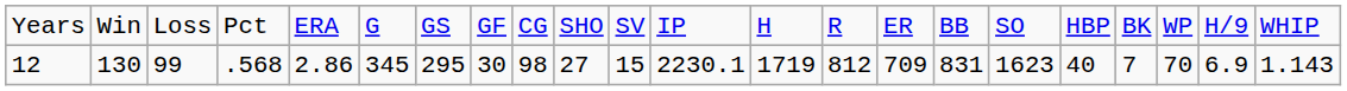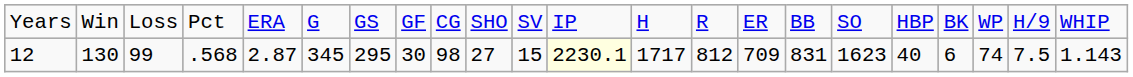 <table class="wikitable">
 <tr>
 <td>Years</td>
 <td>Win</td>
 <td>Loss</td>
 <td>Pct</td>
 <td><a href='#'>ERA</a></td>
 <td><a href='#'>G</a></td>
 <td><a href='#'>GS</a></td>
 <td><a href='#'>GF</a></td>
 <td><a href='#'>CG</a></td>
 <td><a href='#'>SHO</a></td>
 <td><a href='#'>SV</a></td>
 <td><a href='#'>IP</a></td>
 <td><a href='#'>H</a></td>
 <td><a href='#'>R</a></td>
 <td><a href='#'>ER</a></td>
 <td><a href='#'>BB</a></td>
 <td><a href='#'>SO</a></td>
 <td><a href='#'>HBP</a></td>
 <td><a href='#'>BK</a></td>
 <td><a href='#'>WP</a></td>
 <td><a href='#'>H/9</a></td>
 <td><a href='#'>WHIP</a></td>
 </tr>
 <tr>
 <td>12</td>
 <td>130</td>
 <td>99</td>
 <td>.568</td>
-<td>2.86</td>
+<td>2.87</td>
 <td>345</td>
 <td>295</td>
 <td>30</td>
 <td>98</td>
 <td>27</td>
 <td>15</td>
-<td>2230.1</td>
-<td>1719</td>
+<td style="background: lightyellow;">2230.1</td>
+<td>1717</td>
 <td>812</td>
 <td>709</td>
 <td>831</td>
 <td>1623</td>
 <td>40</td>
-<td>7</td>
-<td>70</td>
-<td>6.9</td>
+<td>6</td>
+<td>74</td>
+<td>7.5</td>
 <td>1.143</td>
 </tr>
 </table>
